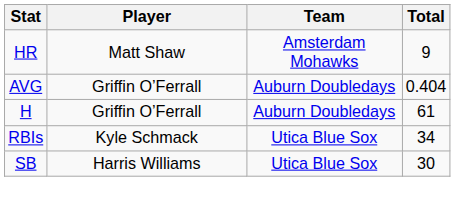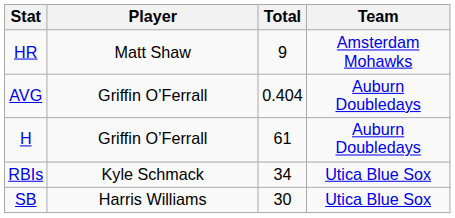 <table class="wikitable"  style="width:50%; text-align:center;">
 <tr>
 <th style="width:5%;">Stat</th>
 <th style="width:55%;">Player</th>
+<th style="width:5%;">Total</th>
 <th style="width:55%;">Team</th>
-<th style="width:5%;">Total</th>
 </tr>
 <tr>
 <td><a href='#'>HR</a></td>
 <td>Matt Shaw</td>
+<td>9</td>
 <td><a href='#'>Amsterdam Mohawks</a></td>
-<td>9</td>
 </tr>
 <tr>
 <td><a href='#'>AVG</a></td>
 <td>Griffin O’Ferrall</td>
+<td>0.404</td>
 <td><a href='#'>Auburn Doubledays</a></td>
-<td>0.404</td>
 </tr>
 <tr>
 <td><a href='#'>H</a></td>
 <td>Griffin O’Ferrall</td>
+<td>61</td>
 <td><a href='#'>Auburn Doubledays</a></td>
-<td>61</td>
 </tr>
 <tr>
 <td><a href='#'>RBIs</a></td>
 <td>Kyle Schmack</td>
+<td>34</td>
 <td><a href='#'>Utica Blue Sox</a></td>
-<td>34</td>
 </tr>
 <tr>
 <td><a href='#'>SB</a></td>
 <td>Harris Williams</td>
+<td>30</td>
 <td><a href='#'>Utica Blue Sox</a></td>
-<td>30</td>
 </tr>
 </table>
